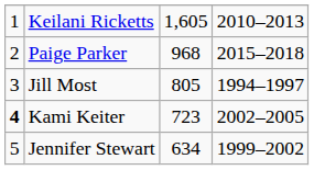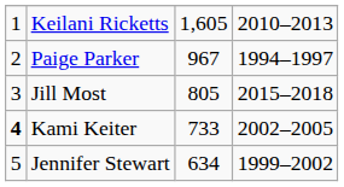 <table class="wikitable" style="font-size: 95%; text-align:left;">
 <tr>
 </tr>
 <tr>
 <td align="center">1</td>
 <td><a href='#'>Keilani Ricketts</a></td>
 <td align="center">1,605</td>
 <td align="center">2010–2013</td>
 </tr>
 <tr>
 <td align="center">2</td>
 <td><a href='#'>Paige Parker</a></td>
-<td align="center">968</td>
-<td align="center">2015–2018</td>
+<td align="center">967</td>
+<td align="center">1994–1997</td>
 </tr>
 <tr>
 <td align="center">3</td>
 <td>Jill Most</td>
 <td align="center">805</td>
-<td align="center">1994–1997</td>
+<td align="center">2015–2018</td>
 </tr>
 <tr>
 <td align="center"><strong>4</strong></td>
 <td>Kami Keiter</td>
-<td align="center">723</td>
+<td align="center">733</td>
 <td align="center">2002–2005</td>
 </tr>
 <tr>
 <td align="center">5</td>
 <td>Jennifer Stewart</td>
 <td align="center">634</td>
 <td align="center">1999–2002</td>
 </tr>
 </table>
